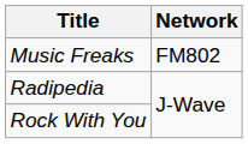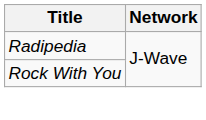 <table class="wikitable">
 <tr>
 <th>Title</th>
 <th>Network</th>
-</tr>
-<tr>
-<td><em>Music Freaks</em></td>
-<td>FM802</td>
 </tr>
 <tr>
 <td><em>Radipedia</em></td>
 <td rowspan="2">J-Wave</td>
 </tr>
 <tr>
 <td><em>Rock With You</em></td>
 </tr>
 </table>
